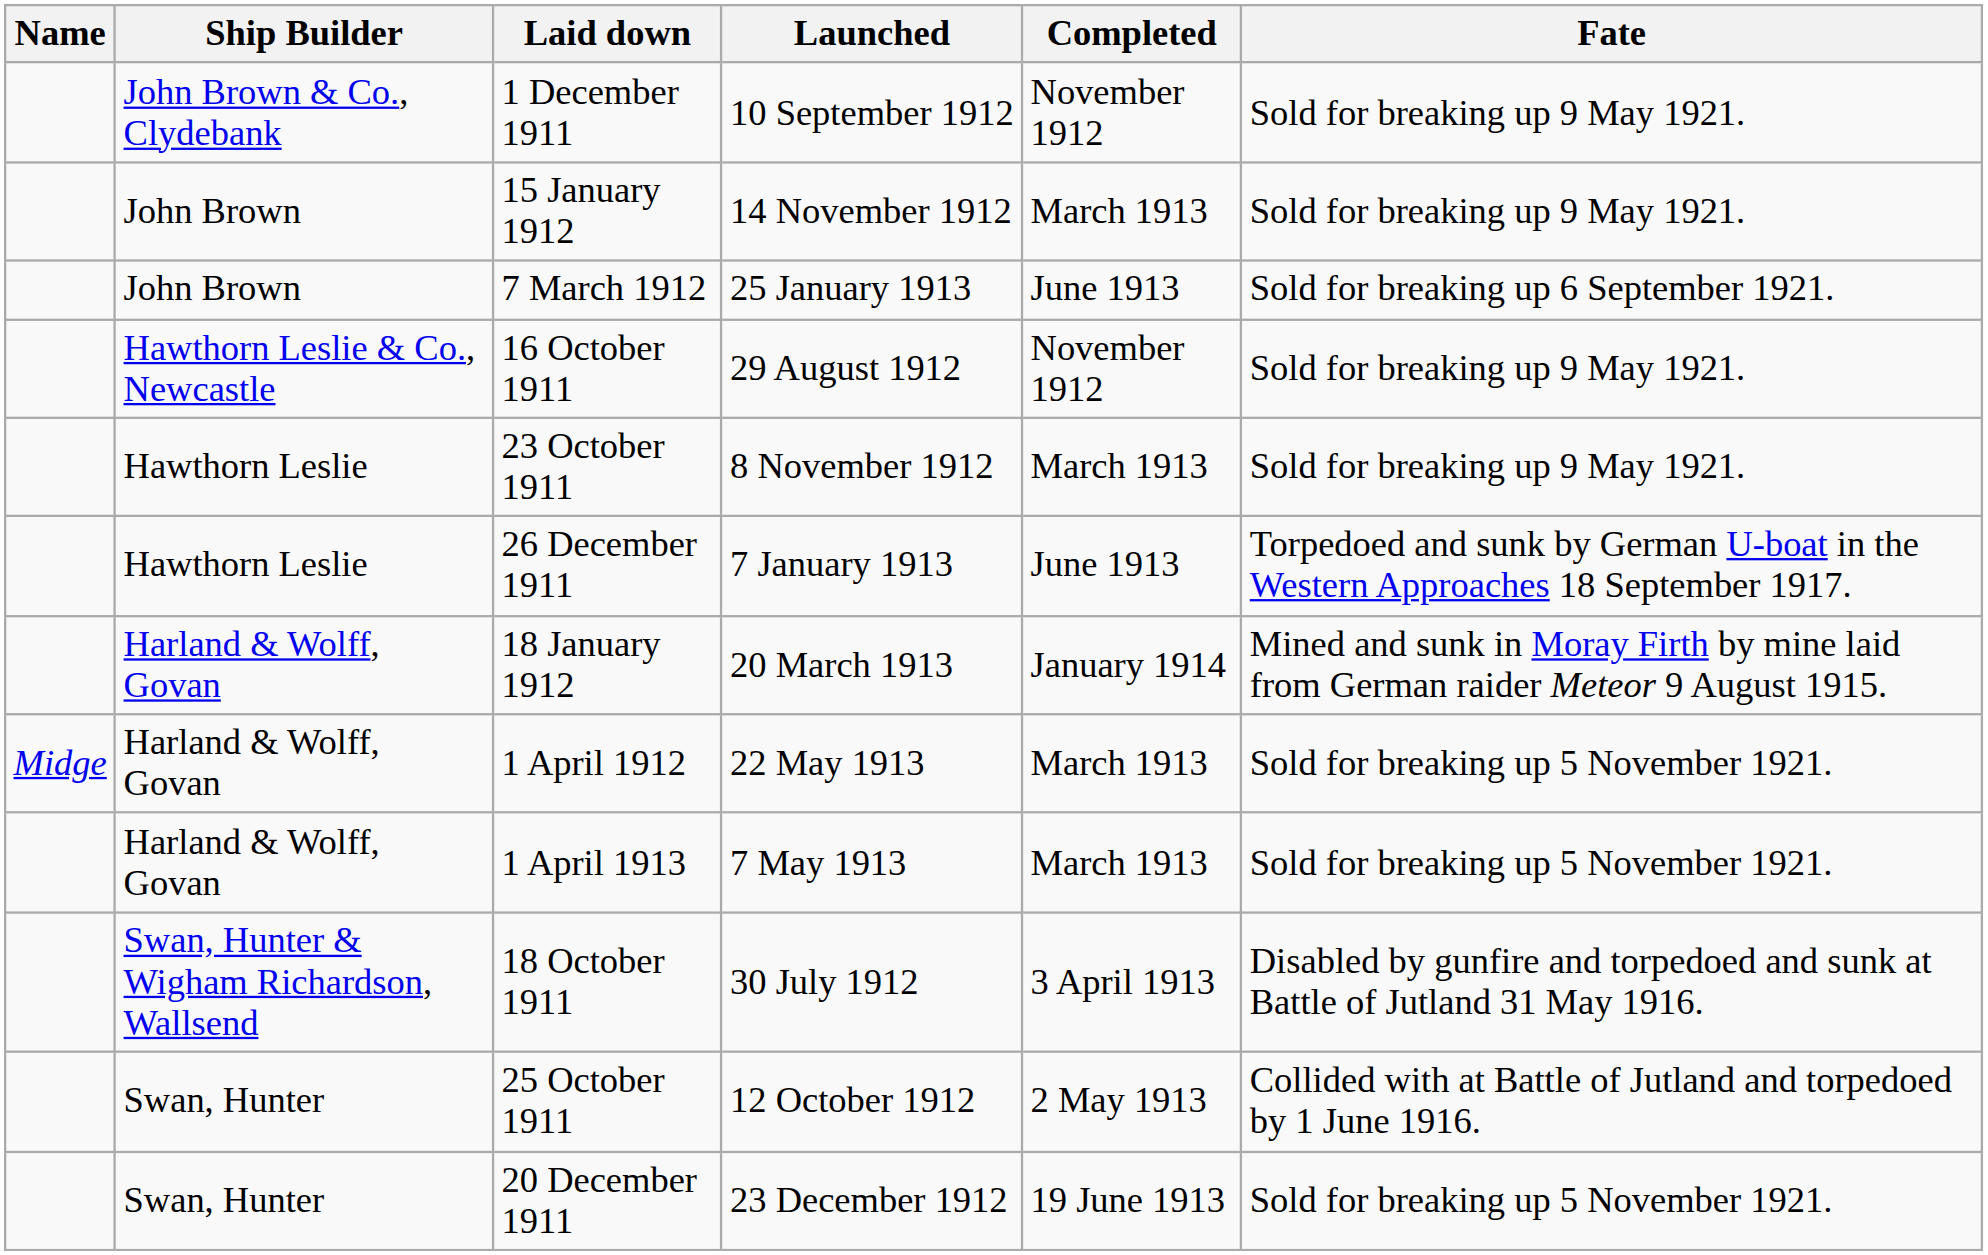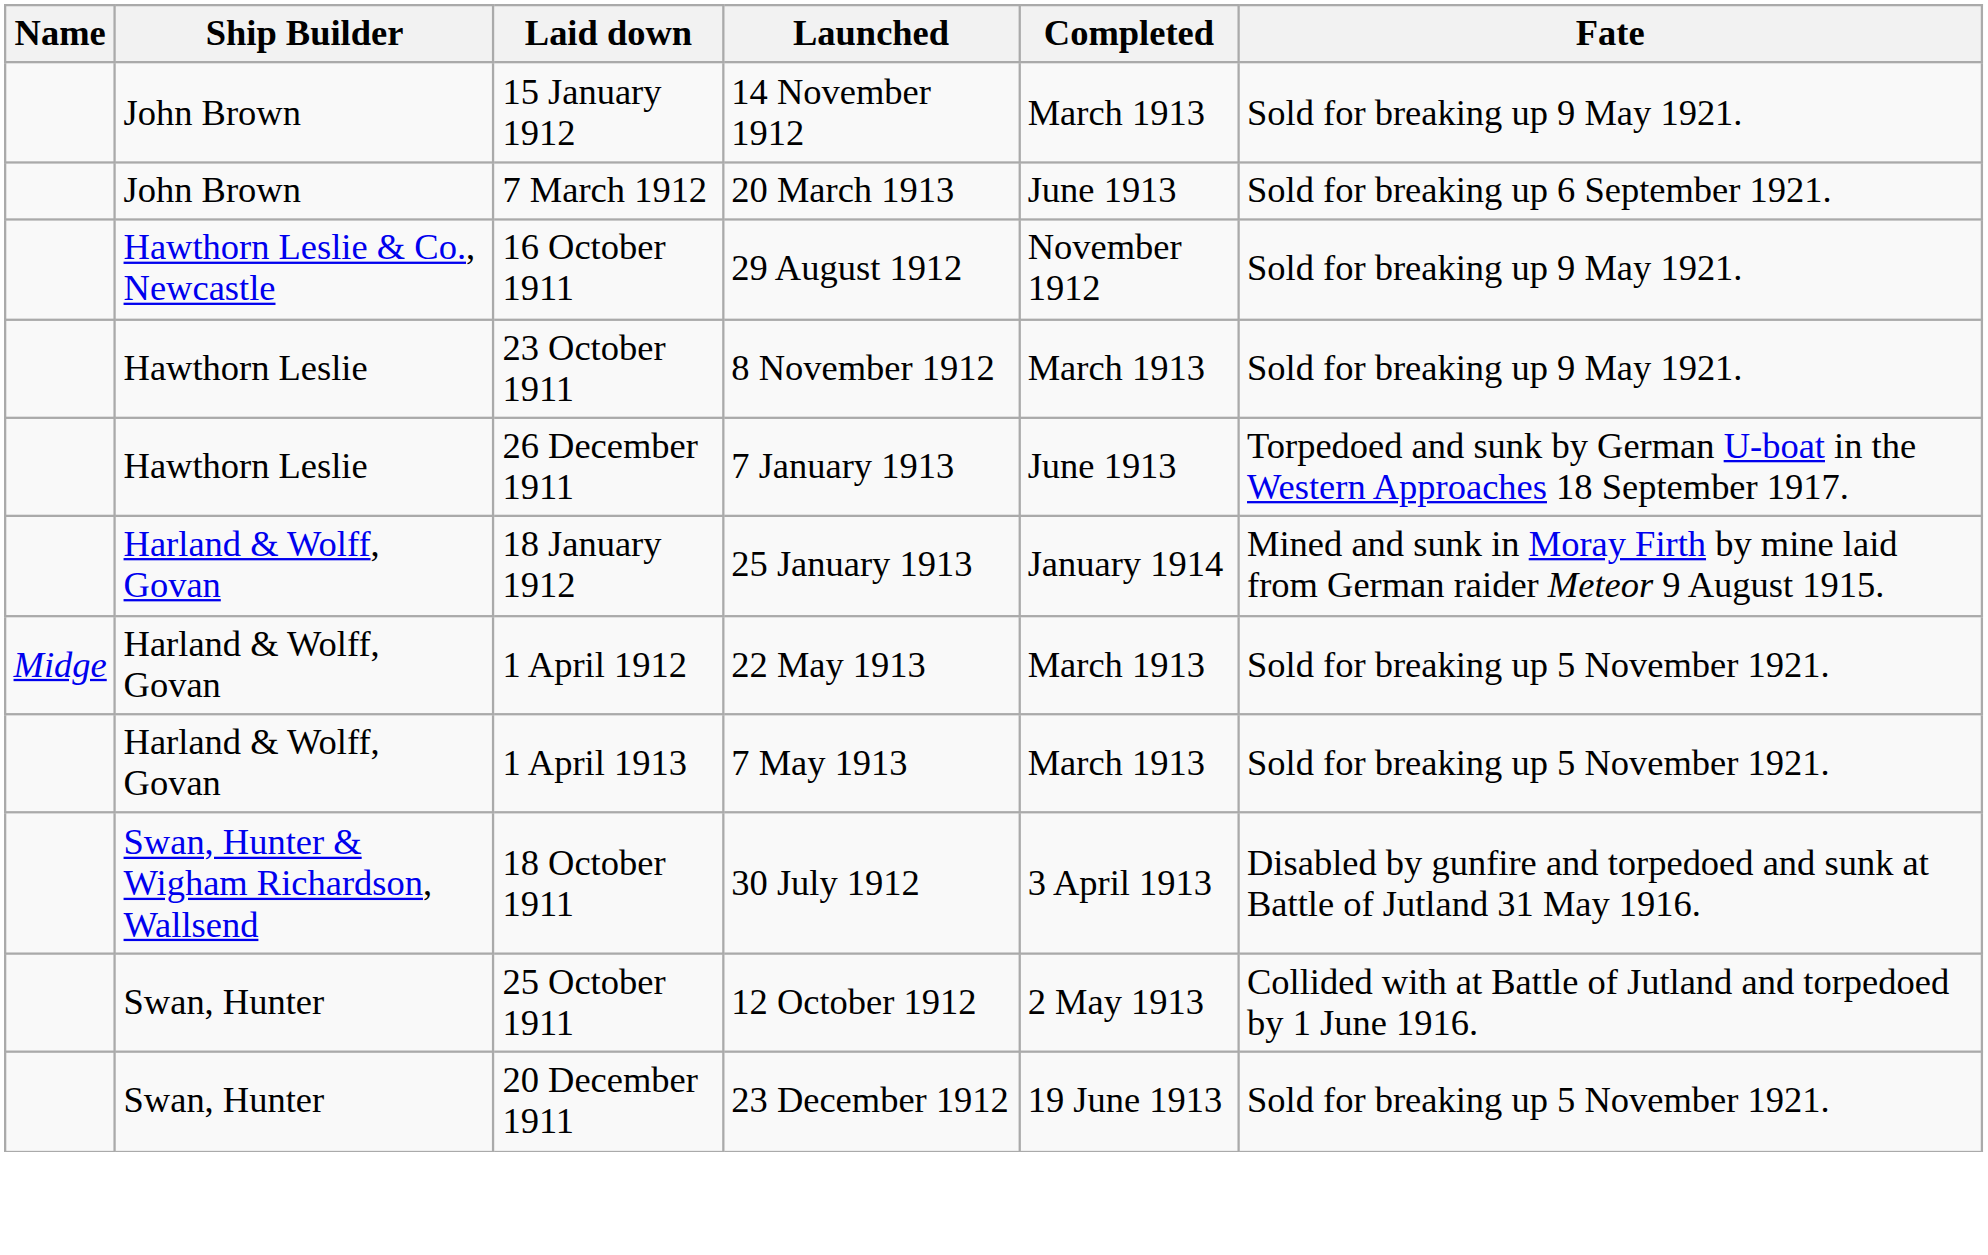 <table class="wikitable" style="text-align:left">
 <tr>
 <th>Name</th>
 <th>Ship Builder</th>
 <th>Laid down</th>
 <th>Launched</th>
 <th>Completed</th>
 <th>Fate</th>
-</tr>
-<tr>
-<td></td>
-<td><a href='#'>John Brown & Co.</a>, <a href='#'>Clydebank</a></td>
-<td>1 December 1911</td>
-<td>10 September 1912</td>
-<td>November 1912</td>
-<td>Sold for breaking up 9 May 1921.</td>
 </tr>
 <tr>
 <td></td>
 <td>John Brown</td>
 <td>15 January 1912</td>
 <td>14 November 1912</td>
 <td>March 1913</td>
 <td>Sold for breaking up 9 May 1921.</td>
 </tr>
 <tr>
 <td></td>
 <td>John Brown</td>
 <td>7 March 1912</td>
-<td>25 January 1913</td>
+<td>20 March 1913</td>
 <td>June 1913</td>
 <td>Sold for breaking up 6 September 1921.</td>
 </tr>
 <tr>
 <td></td>
 <td><a href='#'>Hawthorn Leslie & Co.</a>, <a href='#'>Newcastle</a></td>
 <td>16 October 1911</td>
 <td>29 August 1912</td>
 <td>November 1912</td>
 <td>Sold for breaking up 9 May 1921.</td>
 </tr>
 <tr>
 <td></td>
 <td>Hawthorn Leslie</td>
 <td>23 October 1911</td>
 <td>8 November 1912</td>
 <td>March 1913</td>
 <td>Sold for breaking up 9 May 1921.</td>
 </tr>
 <tr>
 <td></td>
 <td>Hawthorn Leslie</td>
 <td>26 December 1911</td>
 <td>7 January 1913</td>
 <td>June 1913</td>
 <td>Torpedoed and sunk by German <a href='#'>U-boat</a> in the <a href='#'>Western Approaches</a> 18 September 1917.</td>
 </tr>
 <tr>
 <td></td>
 <td><a href='#'>Harland & Wolff</a>, <a href='#'>Govan</a></td>
 <td>18 January 1912</td>
-<td>20 March 1913</td>
+<td>25 January 1913</td>
 <td>January 1914</td>
 <td>Mined and sunk in <a href='#'>Moray Firth</a> by mine laid from German raider <em>Meteor</em> 9 August 1915.</td>
 </tr>
 <tr>
 <td><a href='#'><em>Midge</em></a></td>
 <td>Harland & Wolff, Govan</td>
 <td>1 April 1912</td>
 <td>22 May 1913</td>
 <td>March 1913</td>
 <td>Sold for breaking up 5 November 1921.</td>
 </tr>
 <tr>
 <td></td>
 <td>Harland & Wolff, Govan</td>
 <td>1 April 1913</td>
 <td>7 May 1913</td>
 <td>March 1913</td>
 <td>Sold for breaking up 5 November 1921.</td>
 </tr>
 <tr>
 <td></td>
 <td><a href='#'>Swan, Hunter & Wigham Richardson</a>,<br> <a href='#'>Wallsend</a></td>
 <td>18 October 1911</td>
 <td>30 July 1912</td>
 <td>3 April 1913</td>
 <td>Disabled by gunfire and torpedoed and sunk at Battle of Jutland 31 May 1916.</td>
 </tr>
 <tr>
 <td></td>
 <td>Swan, Hunter</td>
 <td>25 October 1911</td>
 <td>12 October 1912</td>
 <td>2 May 1913</td>
 <td>Collided with  at Battle of Jutland and torpedoed by  1 June 1916.</td>
 </tr>
 <tr>
 <td></td>
 <td>Swan, Hunter</td>
 <td>20 December 1911</td>
 <td>23 December 1912</td>
 <td>19 June 1913</td>
 <td>Sold for breaking up 5 November 1921.</td>
 </tr>
 </table>
